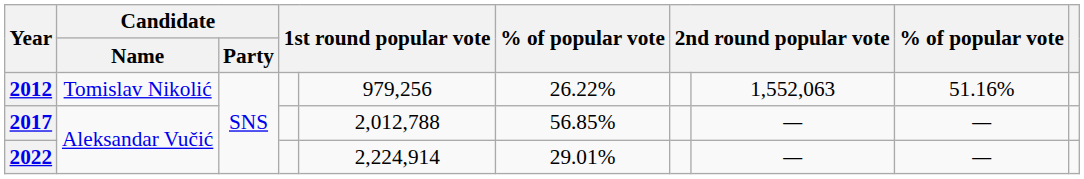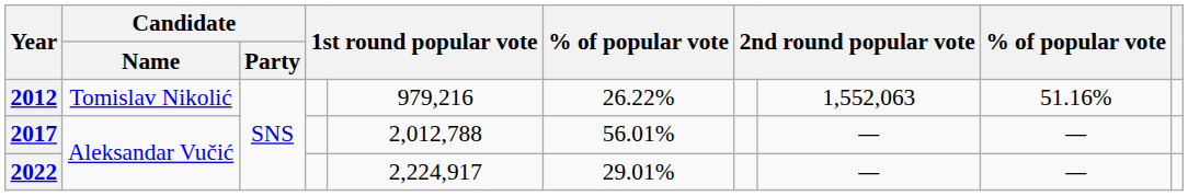 <table class="wikitable" style="text-align:center">
 <tr>
 <th rowspan="2">Year</th>
 <th colspan="2">Candidate</th>
 <th rowspan="2" colspan="2">1st round popular vote</th>
 <th rowspan="2">% of popular vote</th>
 <th rowspan="2" colspan="2">2nd round popular vote</th>
 <th rowspan="2">% of popular vote</th>
 <th rowspan="2"></th>
 </tr>
 <tr>
 <th>Name</th>
 <th>Party</th>
 </tr>
 <tr>
 <th><a href='#'>2012</a></th>
 <td><a href='#'>Tomislav Nikolić</a></td>
 <td rowspan="3"><a href='#'>SNS</a></td>
 <td></td>
-<td>979,256</td>
+<td>979,216</td>
 <td>26.22%</td>
 <td></td>
 <td>1,552,063</td>
 <td>51.16%</td>
 <td></td>
 </tr>
 <tr>
 <th><a href='#'>2017</a></th>
 <td rowspan="2"><a href='#'>Aleksandar Vučić</a></td>
 <td></td>
 <td>2,012,788</td>
-<td>56.85%</td>
+<td>56.01%</td>
 <td></td>
 <td><em>—</em></td>
 <td><em>—</em></td>
 <td></td>
 </tr>
 <tr>
 <th><a href='#'>2022</a></th>
 <td></td>
-<td>2,224,914</td>
+<td>2,224,917</td>
 <td>29.01%</td>
 <td></td>
 <td><em>—</em></td>
 <td><em>—</em></td>
 <td></td>
 </tr>
 </table>
